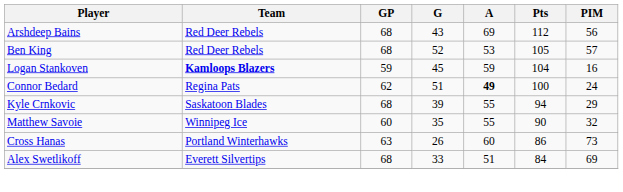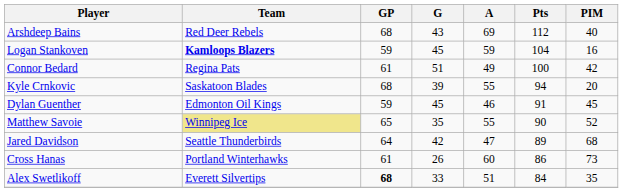 <table class="wikitable sortable" style="text-align: center">
 <tr>
 <th class="unsortable" align=center bgcolor=#F2F2F2 style="width: 15em"><strong>Player</strong></th>
 <th style="width: 15em">Team</th>
 <th style="width: 4em">GP</th>
 <th style="width: 4em">G</th>
 <th style="width: 4em">A</th>
 <th style="width: 4em">Pts</th>
 <th style="width: 4em">PIM</th>
 </tr>
 <tr>
 <td align=left><a href='#'>Arshdeep Bains</a></td>
 <td align=left><a href='#'>Red Deer Rebels</a></td>
 <td>68</td>
 <td>43</td>
 <td>69</td>
 <td>112</td>
-<td>56</td>
-</tr>
-<tr>
-<td align=left><a href='#'>Ben King</a></td>
-<td align=left><a href='#'>Red Deer Rebels</a></td>
-<td>68</td>
-<td>52</td>
-<td>53</td>
-<td>105</td>
-<td>57</td>
+<td>40</td>
 </tr>
 <tr>
 <td align=left><a href='#'>Logan Stankoven</a></td>
 <td align=left><strong><a href='#'>Kamloops Blazers</a></strong></td>
 <td>59</td>
 <td>45</td>
 <td>59</td>
 <td>104</td>
 <td>16</td>
 </tr>
 <tr>
 <td align=left><a href='#'>Connor Bedard</a></td>
 <td align=left><a href='#'>Regina Pats</a></td>
-<td>62</td>
+<td>61</td>
 <td>51</td>
-<td><strong>49</strong></td>
+<td>49</td>
 <td>100</td>
-<td>24</td>
+<td>42</td>
 </tr>
 <tr>
 <td align=left><a href='#'>Kyle Crnkovic</a></td>
 <td align=left><a href='#'>Saskatoon Blades</a></td>
 <td>68</td>
 <td>39</td>
 <td>55</td>
 <td>94</td>
-<td>29</td>
+<td>20</td>
+</tr>
+<tr>
+<td align=left><a href='#'>Dylan Guenther</a></td>
+<td align=left><a href='#'>Edmonton Oil Kings</a></td>
+<td>59</td>
+<td>45</td>
+<td>46</td>
+<td>91</td>
+<td>45</td>
 </tr>
 <tr>
 <td align=left><a href='#'>Matthew Savoie</a></td>
-<td align=left><a href='#'>Winnipeg Ice</a></td>
-<td>60</td>
+<td align=left style="background: khaki;"><a href='#'>Winnipeg Ice</a></td>
+<td>65</td>
 <td>35</td>
 <td>55</td>
 <td>90</td>
-<td>32</td>
+<td>52</td>
+</tr>
+<tr>
+<td align=left><a href='#'>Jared Davidson</a></td>
+<td align=left><a href='#'>Seattle Thunderbirds</a></td>
+<td>64</td>
+<td>42</td>
+<td>47</td>
+<td>89</td>
+<td>68</td>
 </tr>
 <tr>
 <td align=left><a href='#'>Cross Hanas</a></td>
 <td align=left><a href='#'>Portland Winterhawks</a></td>
-<td>63</td>
+<td>61</td>
 <td>26</td>
 <td>60</td>
 <td>86</td>
 <td>73</td>
 </tr>
 <tr>
 <td align=left><a href='#'>Alex Swetlikoff</a></td>
 <td align=left><a href='#'>Everett Silvertips</a></td>
-<td>68</td>
+<td><strong>68</strong></td>
 <td>33</td>
 <td>51</td>
 <td>84</td>
-<td>69</td>
+<td>35</td>
 </tr>
 <tr>
 </tr>
 </table>
